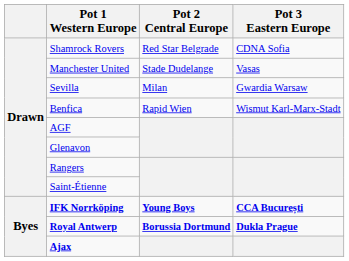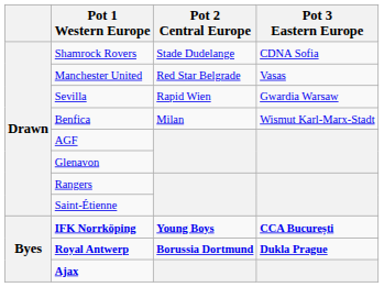 <table class="wikitable">
 <tr>
 <th></th>
 <th>Pot 1<br>Western Europe</th>
 <th>Pot 2<br>Central Europe</th>
 <th>Pot 3<br>Eastern Europe</th>
 </tr>
 <tr>
 <th rowspan=8>Drawn</th>
 <td> <small><a href='#'>Shamrock Rovers</a></small></td>
-<td> <small><a href='#'>Red Star Belgrade</a></small></td>
+<td> <small><a href='#'>Stade Dudelange</a></small></td>
 <td> <small><a href='#'>CDNA Sofia</a></small></td>
 </tr>
 <tr>
 <td> <small><a href='#'>Manchester United</a></small></td>
-<td> <small><a href='#'>Stade Dudelange</a></small></td>
+<td> <small><a href='#'>Red Star Belgrade</a></small></td>
 <td> <small><a href='#'>Vasas</a></small></td>
 </tr>
 <tr>
 <td> <small><a href='#'>Sevilla</a></small></td>
-<td> <small><a href='#'>Milan</a></small></td>
+<td> <small><a href='#'>Rapid Wien</a></small></td>
 <td> <small><a href='#'>Gwardia Warsaw</a></small></td>
 </tr>
 <tr>
 <td> <small><a href='#'>Benfica</a></small></td>
-<td> <small><a href='#'>Rapid Wien</a></small></td>
+<td> <small><a href='#'>Milan</a></small></td>
 <td> <small><a href='#'>Wismut Karl-Marx-Stadt</a></small></td>
 </tr>
 <tr>
 <td> <small><a href='#'>AGF</a></small></td>
 <th rowspan=2></th>
 <th rowspan=2></th>
 </tr>
 <tr>
 <td> <small><a href='#'>Glenavon</a></small></td>
 </tr>
 <tr>
 <td> <small><a href='#'>Rangers</a></small></td>
 <th rowspan=2></th>
 <th rowspan=2></th>
 </tr>
 <tr>
 <td> <small><a href='#'>Saint-Étienne</a></small></td>
 </tr>
 <tr>
 <th rowspan=3>Byes</th>
 <td> <small><strong><a href='#'>IFK Norrköping</a></strong></small></td>
 <td> <small><strong><a href='#'>Young Boys</a></strong></small></td>
 <td> <small><strong><a href='#'>CCA București</a></strong></small></td>
 </tr>
 <tr>
 <td> <small><strong><a href='#'>Royal Antwerp</a></strong></small></td>
 <td> <small><strong><a href='#'>Borussia Dortmund</a></strong></small></td>
 <td> <small><strong><a href='#'>Dukla Prague</a></strong></small></td>
 </tr>
 <tr>
 <td> <small><strong><a href='#'>Ajax</a></strong></small></td>
 <th></th>
 <th></th>
 </tr>
 </table>
